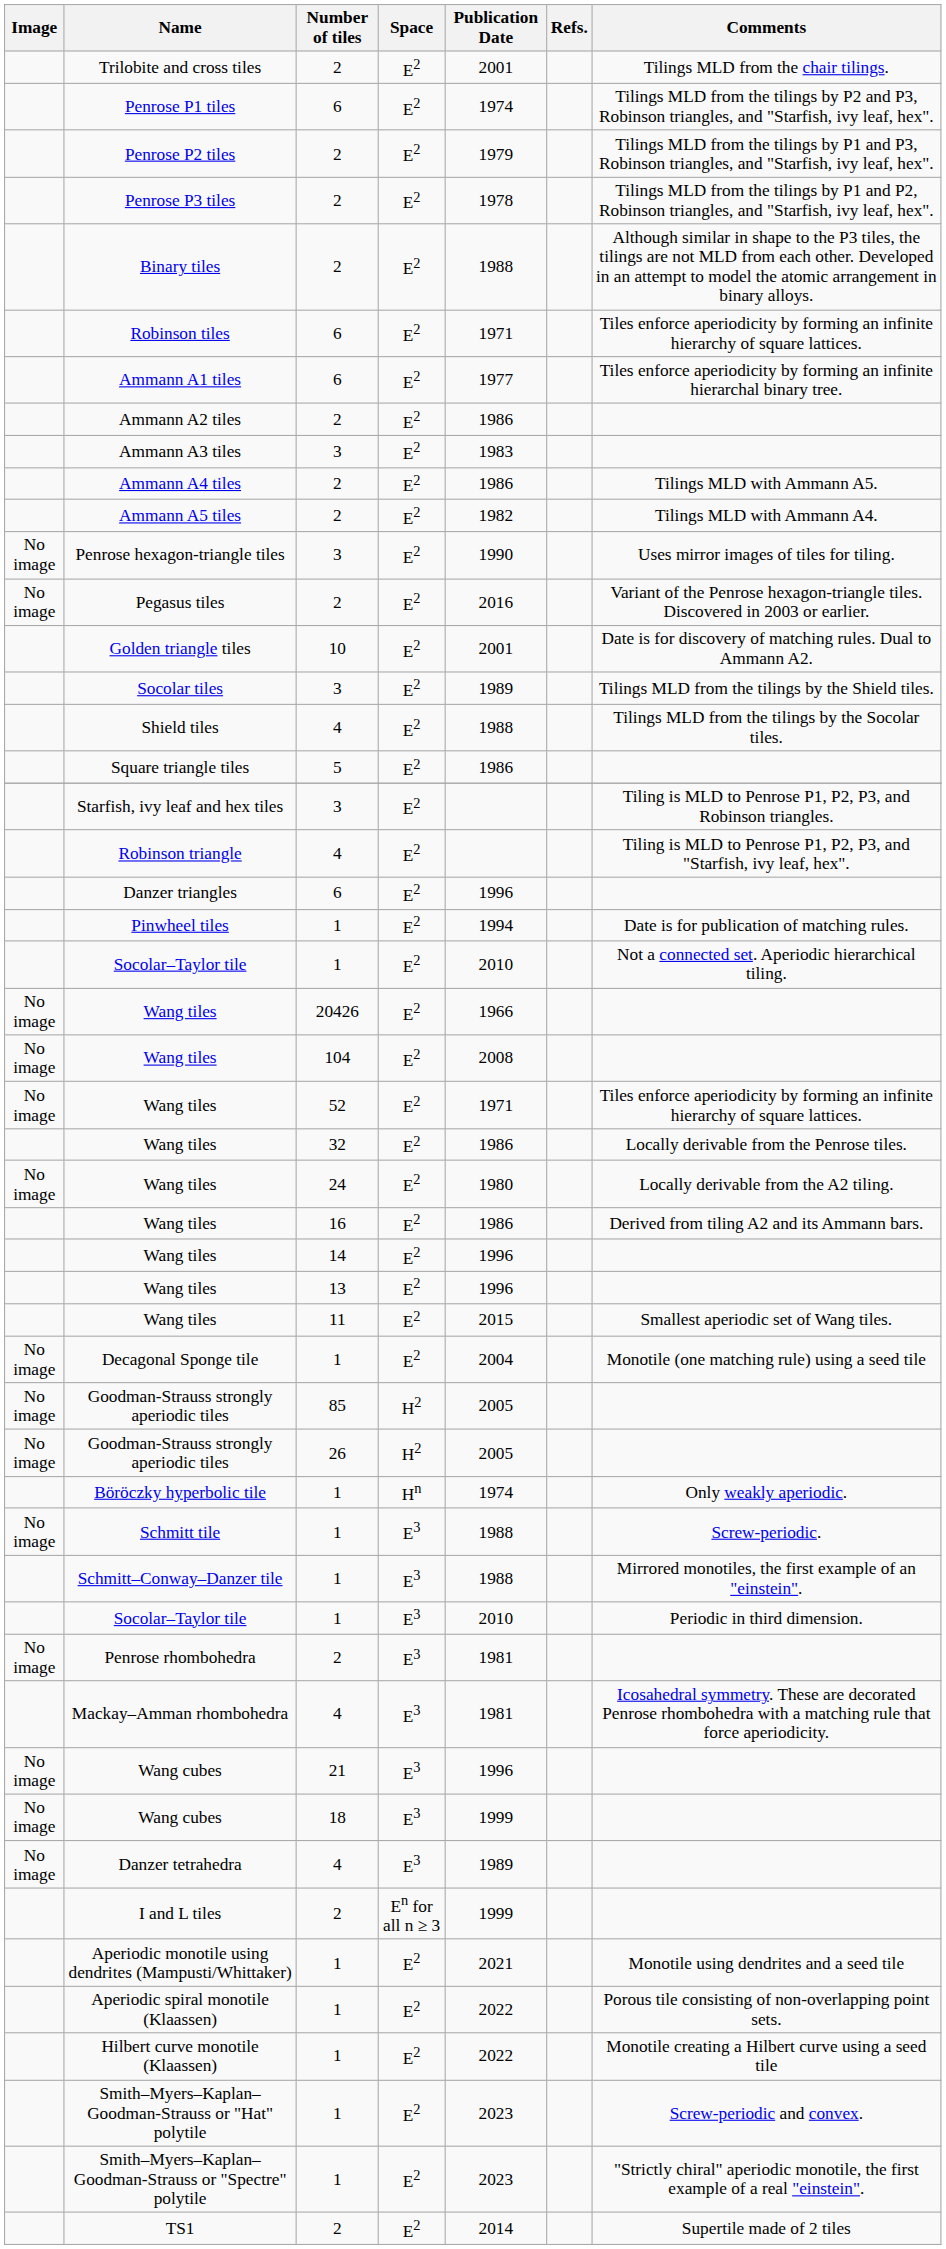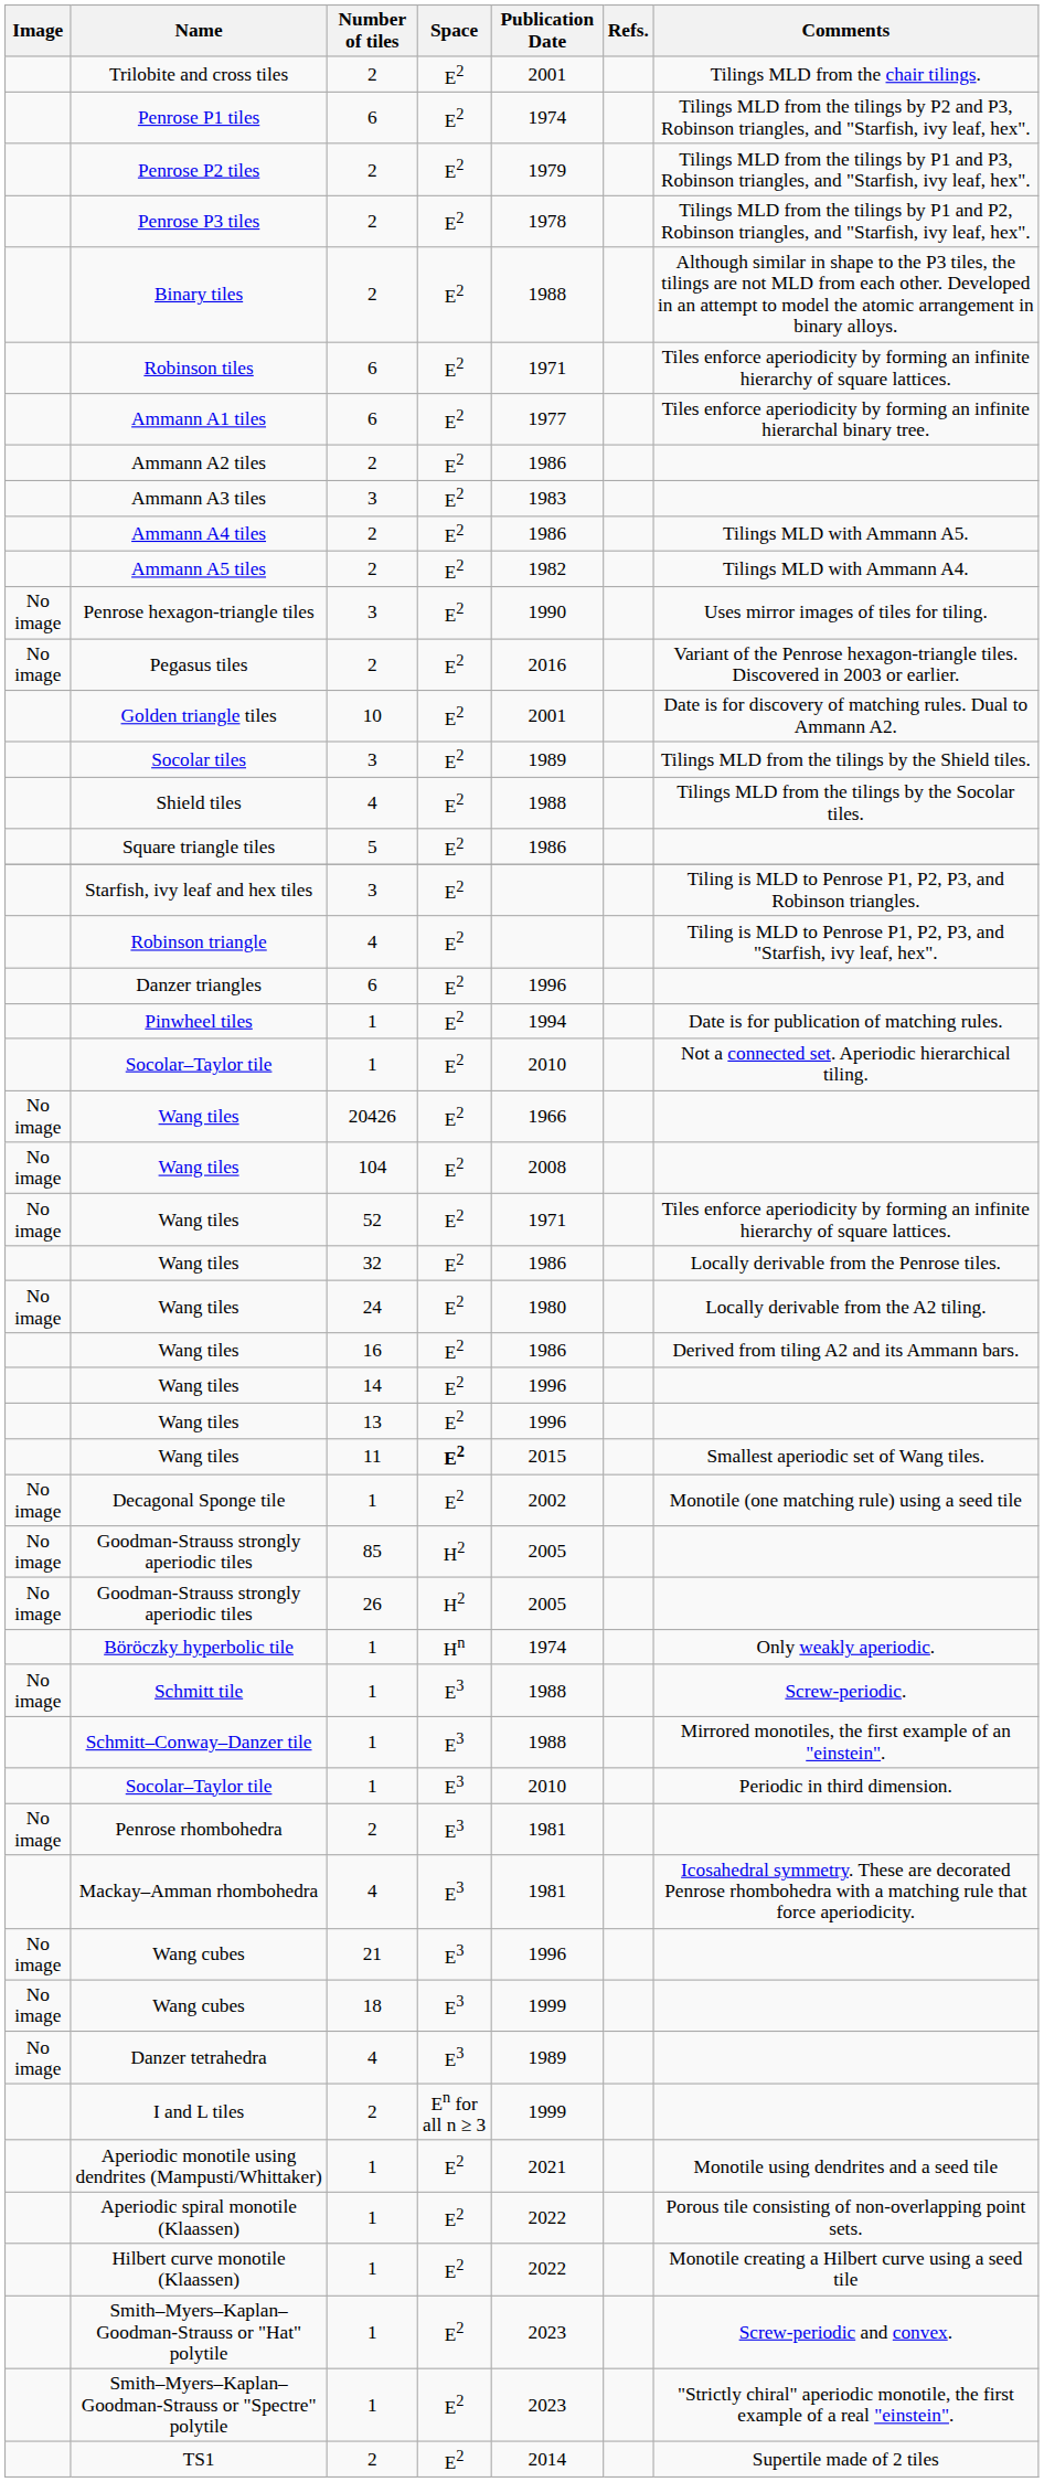 <table class="wikitable sortable" style="text-align:center;">
 <tr>
 <th class="unsortable">Image</th>
 <th>Name</th>
 <th>Number of tiles</th>
 <th>Space</th>
 <th>Publication Date</th>
 <th class="unsortable">Refs.</th>
 <th class="unsortable">Comments</th>
 </tr>
 <tr>
 <td></td>
 <td>Trilobite and cross tiles</td>
 <td>2</td>
 <td>E<sup>2</sup></td>
 <td>2001</td>
 <td></td>
 <td>Tilings MLD from the <a href='#'>chair tilings</a>.</td>
 </tr>
 <tr>
 <td></td>
 <td><a href='#'>Penrose P1 tiles</a></td>
 <td>6</td>
 <td>E<sup>2</sup></td>
 <td>1974</td>
 <td></td>
 <td>Tilings MLD from the tilings by P2 and P3, Robinson triangles, and "Starfish, ivy leaf, hex".</td>
 </tr>
 <tr>
 <td></td>
 <td><a href='#'>Penrose P2 tiles</a></td>
 <td>2</td>
 <td>E<sup>2</sup></td>
 <td>1979</td>
 <td></td>
 <td>Tilings MLD from the tilings by P1 and P3, Robinson triangles, and "Starfish, ivy leaf, hex".</td>
 </tr>
 <tr>
 <td></td>
 <td><a href='#'>Penrose P3 tiles</a></td>
 <td>2</td>
 <td>E<sup>2</sup></td>
 <td>1978</td>
 <td></td>
 <td>Tilings MLD from the tilings by P1 and P2, Robinson triangles, and "Starfish, ivy leaf, hex".</td>
 </tr>
 <tr>
 <td></td>
 <td><a href='#'>Binary tiles</a></td>
 <td>2</td>
 <td>E<sup>2</sup></td>
 <td>1988</td>
 <td></td>
 <td>Although similar in shape to the P3 tiles, the tilings are not MLD from each other. Developed in an attempt to model the atomic arrangement in binary alloys.</td>
 </tr>
 <tr id="Robinson tiles">
 <td></td>
 <td><a href='#'>Robinson tiles</a></td>
 <td>6</td>
 <td>E<sup>2</sup></td>
 <td>1971</td>
 <td></td>
 <td>Tiles enforce aperiodicity by forming an infinite hierarchy of square lattices.</td>
 </tr>
 <tr>
 <td></td>
 <td><a href='#'>Ammann A1 tiles</a></td>
 <td>6</td>
 <td>E<sup>2</sup></td>
 <td>1977</td>
 <td></td>
 <td>Tiles enforce aperiodicity by forming an infinite hierarchal binary tree.</td>
 </tr>
 <tr>
 <td></td>
 <td>Ammann A2 tiles</td>
 <td>2</td>
 <td>E<sup>2</sup></td>
 <td>1986</td>
 <td></td>
 <td></td>
 </tr>
 <tr>
 <td></td>
 <td>Ammann A3 tiles</td>
 <td>3</td>
 <td>E<sup>2</sup></td>
 <td>1983</td>
 <td></td>
 <td></td>
 </tr>
 <tr>
 <td></td>
 <td><a href='#'>Ammann A4 tiles</a></td>
 <td>2</td>
 <td>E<sup>2</sup></td>
 <td>1986</td>
 <td></td>
 <td>Tilings MLD with Ammann A5.</td>
 </tr>
 <tr>
 <td></td>
 <td><a href='#'>Ammann A5 tiles</a></td>
 <td>2</td>
 <td>E<sup>2</sup></td>
 <td>1982</td>
 <td></td>
 <td>Tilings MLD with Ammann A4.</td>
 </tr>
 <tr>
 <td>No image</td>
 <td>Penrose hexagon-triangle tiles</td>
 <td>3</td>
 <td>E<sup>2</sup></td>
 <td>1990</td>
 <td></td>
 <td>Uses mirror images of tiles for tiling.</td>
 </tr>
 <tr>
 <td>No image</td>
 <td>Pegasus tiles</td>
 <td>2</td>
 <td>E<sup>2</sup></td>
 <td>2016</td>
 <td></td>
 <td>Variant of the Penrose hexagon-triangle tiles. Discovered in 2003 or earlier.</td>
 </tr>
 <tr>
 <td></td>
 <td><a href='#'>Golden triangle</a> tiles</td>
 <td>10</td>
 <td>E<sup>2</sup></td>
 <td>2001</td>
 <td></td>
 <td>Date is for discovery of matching rules. Dual to Ammann A2.</td>
 </tr>
 <tr>
 <td></td>
 <td><a href='#'>Socolar tiles</a></td>
 <td>3</td>
 <td>E<sup>2</sup></td>
 <td>1989</td>
 <td></td>
 <td>Tilings MLD from the tilings by the Shield tiles.</td>
 </tr>
 <tr>
 <td></td>
 <td>Shield tiles</td>
 <td>4</td>
 <td>E<sup>2</sup></td>
 <td>1988</td>
 <td></td>
 <td>Tilings MLD from the tilings by the Socolar tiles.</td>
 </tr>
 <tr>
 <td></td>
 <td>Square triangle tiles</td>
 <td>5</td>
 <td>E<sup>2</sup></td>
 <td>1986</td>
 <td></td>
 <td></td>
 </tr>
 <tr>
 </tr>
 <tr>
 <td></td>
 <td>Starfish, ivy leaf and hex tiles</td>
 <td>3</td>
 <td>E<sup>2</sup></td>
 <td></td>
 <td></td>
 <td>Tiling is MLD to Penrose P1, P2, P3, and Robinson triangles.</td>
 </tr>
 <tr id="Robinson triangle">
 <td></td>
 <td><a href='#'>Robinson triangle</a></td>
 <td>4</td>
 <td>E<sup>2</sup></td>
 <td></td>
 <td></td>
 <td>Tiling is MLD to Penrose P1, P2, P3, and "Starfish, ivy leaf, hex".</td>
 </tr>
 <tr>
 <td></td>
 <td>Danzer triangles</td>
 <td>6</td>
 <td>E<sup>2</sup></td>
 <td>1996</td>
 <td></td>
 <td></td>
 </tr>
 <tr>
 <td></td>
 <td><a href='#'>Pinwheel tiles</a></td>
 <td>1</td>
 <td>E<sup>2</sup></td>
 <td>1994</td>
 <td></td>
 <td>Date is for publication of matching rules.</td>
 </tr>
 <tr>
 <td></td>
 <td><a href='#'>Socolar–Taylor tile</a></td>
 <td>1</td>
 <td>E<sup>2</sup></td>
 <td>2010</td>
 <td></td>
 <td>Not a <a href='#'>connected set</a>. Aperiodic hierarchical tiling.</td>
 </tr>
 <tr>
 <td>No image</td>
 <td><a href='#'>Wang tiles</a></td>
 <td>20426</td>
 <td>E<sup>2</sup></td>
 <td>1966</td>
 <td></td>
 <td></td>
 </tr>
 <tr>
 <td>No image</td>
 <td><a href='#'>Wang tiles</a></td>
 <td>104</td>
 <td>E<sup>2</sup></td>
 <td>2008</td>
 <td></td>
 <td></td>
 </tr>
 <tr>
 <td>No image</td>
 <td>Wang tiles</td>
 <td>52</td>
 <td>E<sup>2</sup></td>
 <td>1971</td>
 <td></td>
 <td>Tiles enforce aperiodicity by forming an infinite hierarchy of square lattices.</td>
 </tr>
 <tr>
 <td></td>
 <td>Wang tiles</td>
 <td>32</td>
 <td>E<sup>2</sup></td>
 <td>1986</td>
 <td></td>
 <td>Locally derivable from the Penrose tiles.</td>
 </tr>
 <tr>
 <td>No image</td>
 <td>Wang tiles</td>
 <td>24</td>
 <td>E<sup>2</sup></td>
 <td>1980</td>
 <td></td>
 <td>Locally derivable from the A2 tiling.</td>
 </tr>
 <tr>
 <td></td>
 <td>Wang tiles</td>
 <td>16</td>
 <td>E<sup>2</sup></td>
 <td>1986</td>
 <td></td>
 <td>Derived from tiling A2 and its Ammann bars.</td>
 </tr>
 <tr>
 <td></td>
 <td>Wang tiles</td>
 <td>14</td>
 <td>E<sup>2</sup></td>
 <td>1996</td>
 <td></td>
 <td></td>
 </tr>
 <tr>
 <td></td>
 <td>Wang tiles</td>
 <td>13</td>
 <td>E<sup>2</sup></td>
 <td>1996</td>
 <td></td>
 <td></td>
 </tr>
 <tr>
 <td></td>
 <td>Wang tiles</td>
 <td>11</td>
-<td>E<sup>2</sup></td>
+<td><strong>E<sup>2</sup></strong></td>
 <td>2015</td>
 <td></td>
 <td>Smallest aperiodic set of Wang tiles.</td>
 </tr>
 <tr>
 <td>No image</td>
 <td>Decagonal Sponge tile</td>
 <td>1</td>
 <td>E<sup>2</sup></td>
-<td>2004</td>
+<td>2002</td>
 <td></td>
 <td>Monotile (one matching rule) using a seed tile</td>
 </tr>
 <tr>
 <td>No image</td>
 <td>Goodman-Strauss strongly aperiodic tiles</td>
 <td>85</td>
 <td>H<sup>2</sup></td>
 <td>2005</td>
 <td></td>
 <td></td>
 </tr>
 <tr>
 <td>No image</td>
 <td>Goodman-Strauss strongly aperiodic tiles</td>
 <td>26</td>
 <td>H<sup>2</sup></td>
 <td>2005</td>
 <td></td>
 <td></td>
 </tr>
 <tr>
 <td></td>
 <td><a href='#'>Böröczky hyperbolic tile</a></td>
 <td>1</td>
 <td>H<sup>n</sup></td>
 <td>1974</td>
 <td></td>
 <td>Only <a href='#'>weakly aperiodic</a>.</td>
 </tr>
 <tr>
 <td>No image</td>
 <td><a href='#'>Schmitt tile</a></td>
 <td>1</td>
 <td>E<sup>3</sup></td>
 <td>1988</td>
 <td></td>
 <td><a href='#'>Screw-periodic</a>.</td>
 </tr>
 <tr>
 <td></td>
 <td><a href='#'>Schmitt–Conway–Danzer tile</a></td>
 <td>1</td>
 <td>E<sup>3</sup></td>
 <td>1988</td>
 <td></td>
 <td>Mirrored monotiles, the first example of an <a href='#'>"einstein"</a>.</td>
 </tr>
 <tr>
 <td></td>
 <td><a href='#'>Socolar–Taylor tile</a></td>
 <td>1</td>
 <td>E<sup>3</sup></td>
 <td>2010</td>
 <td></td>
 <td>Periodic in third dimension.</td>
 </tr>
 <tr>
 <td>No image</td>
 <td>Penrose rhombohedra</td>
 <td>2</td>
 <td>E<sup>3</sup></td>
 <td>1981</td>
 <td></td>
 <td></td>
 </tr>
 <tr>
 <td></td>
 <td>Mackay–Amman rhombohedra</td>
 <td>4</td>
 <td>E<sup>3</sup></td>
 <td>1981</td>
 <td></td>
 <td><a href='#'>Icosahedral symmetry</a>. These are decorated Penrose rhombohedra with a matching rule that force aperiodicity.</td>
 </tr>
 <tr>
 <td>No image</td>
 <td>Wang cubes</td>
 <td>21</td>
 <td>E<sup>3</sup></td>
 <td>1996</td>
 <td></td>
 <td></td>
 </tr>
 <tr>
 <td>No image</td>
 <td>Wang cubes</td>
 <td>18</td>
 <td>E<sup>3</sup></td>
 <td>1999</td>
 <td></td>
 <td></td>
 </tr>
 <tr>
 <td>No image</td>
 <td>Danzer tetrahedra</td>
 <td>4</td>
 <td>E<sup>3</sup></td>
 <td>1989</td>
 <td></td>
 <td></td>
 </tr>
 <tr>
 <td></td>
 <td>I and L tiles</td>
 <td>2</td>
 <td>E<sup>n</sup> for all n ≥ 3</td>
 <td>1999</td>
 <td></td>
 <td></td>
 </tr>
 <tr>
 <td></td>
 <td>Aperiodic monotile using dendrites (Mampusti/Whittaker)</td>
 <td>1</td>
 <td>E<sup>2</sup></td>
 <td>2021</td>
 <td></td>
 <td>Monotile using dendrites and a seed tile</td>
 </tr>
 <tr>
 <td></td>
 <td>Aperiodic spiral monotile (Klaassen)</td>
 <td>1</td>
 <td>E<sup>2</sup></td>
 <td>2022</td>
 <td></td>
 <td>Porous tile consisting of non-overlapping point sets.</td>
 </tr>
 <tr>
 <td></td>
 <td>Hilbert curve monotile (Klaassen)</td>
 <td>1</td>
 <td>E<sup>2</sup></td>
 <td>2022</td>
 <td></td>
 <td>Monotile creating a Hilbert curve using a seed tile</td>
 </tr>
 <tr>
 <td></td>
 <td>Smith–Myers–Kaplan–Goodman-Strauss or "Hat" polytile</td>
 <td>1</td>
 <td>E<sup>2</sup></td>
 <td>2023</td>
 <td></td>
 <td><a href='#'>Screw-periodic</a> and <a href='#'>convex</a>.</td>
 </tr>
 <tr>
 <td></td>
 <td>Smith–Myers–Kaplan–Goodman-Strauss or "Spectre" polytile</td>
 <td>1</td>
 <td>E<sup>2</sup></td>
 <td>2023</td>
 <td></td>
 <td>"Strictly chiral" aperiodic monotile, the first example of a real <a href='#'>"einstein"</a>.</td>
 </tr>
 <tr>
 <td></td>
 <td>TS1</td>
 <td>2</td>
 <td>E<sup>2</sup></td>
 <td>2014</td>
 <td></td>
 <td>Supertile made of 2 tiles</td>
 </tr>
 </table>
